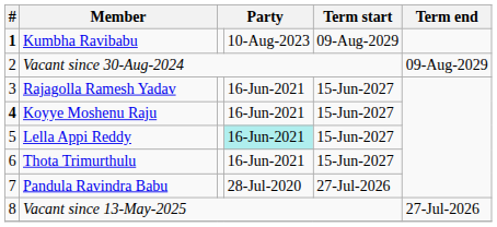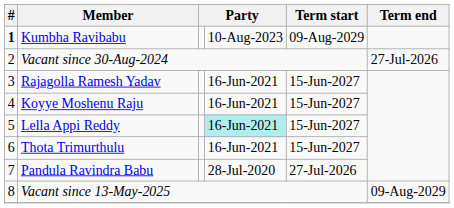 <table class="wikitable sortable">
 <tr>
 <th>#</th>
 <th style="width:200px">Member</th>
 <th colspan="2">Party</th>
 <th>Term start</th>
 <th>Term end</th>
 </tr>
 <tr>
 <td><strong>1</strong></td>
 <td><a href='#'>Kumbha Ravibabu</a></td>
 <td></td>
 <td>10-Aug-2023</td>
 <td>09-Aug-2029</td>
 </tr>
 <tr>
 <td>2</td>
 <td colspan="4"><em>Vacant since 30-Aug-2024</em></td>
-<td>09-Aug-2029</td>
+<td>27-Jul-2026</td>
 </tr>
 <tr>
 <td>3</td>
 <td><a href='#'>Rajagolla Ramesh Yadav</a></td>
 <td></td>
 <td>16-Jun-2021</td>
 <td>15-Jun-2027</td>
 </tr>
 <tr>
-<td><strong>4</strong></td>
+<td>4</td>
 <td><a href='#'>Koyye Moshenu Raju</a></td>
 <td></td>
 <td>16-Jun-2021</td>
 <td>15-Jun-2027</td>
 </tr>
 <tr>
 <td>5</td>
 <td><a href='#'>Lella Appi Reddy</a></td>
 <td></td>
 <td style="background: paleturquoise;">16-Jun-2021</td>
 <td>15-Jun-2027</td>
 </tr>
 <tr>
 <td>6</td>
 <td><a href='#'>Thota Trimurthulu</a></td>
 <td></td>
 <td>16-Jun-2021</td>
 <td>15-Jun-2027</td>
 </tr>
 <tr>
 <td>7</td>
 <td><a href='#'>Pandula Ravindra Babu</a></td>
 <td></td>
 <td>28-Jul-2020</td>
 <td>27-Jul-2026</td>
 </tr>
 <tr>
 <td>8</td>
 <td colspan="4"><em>Vacant since 13-May-2025</em></td>
-<td>27-Jul-2026</td>
+<td>09-Aug-2029</td>
 </tr>
 <tr>
 </tr>
 </table>
